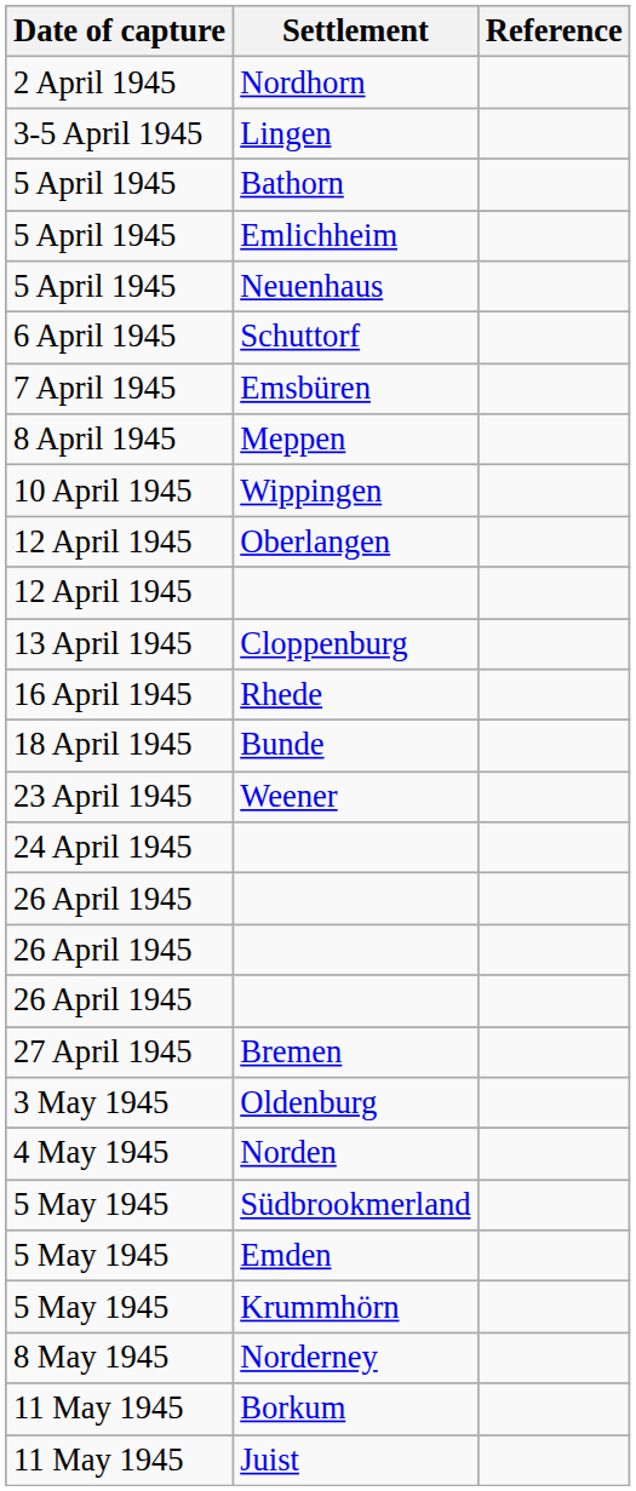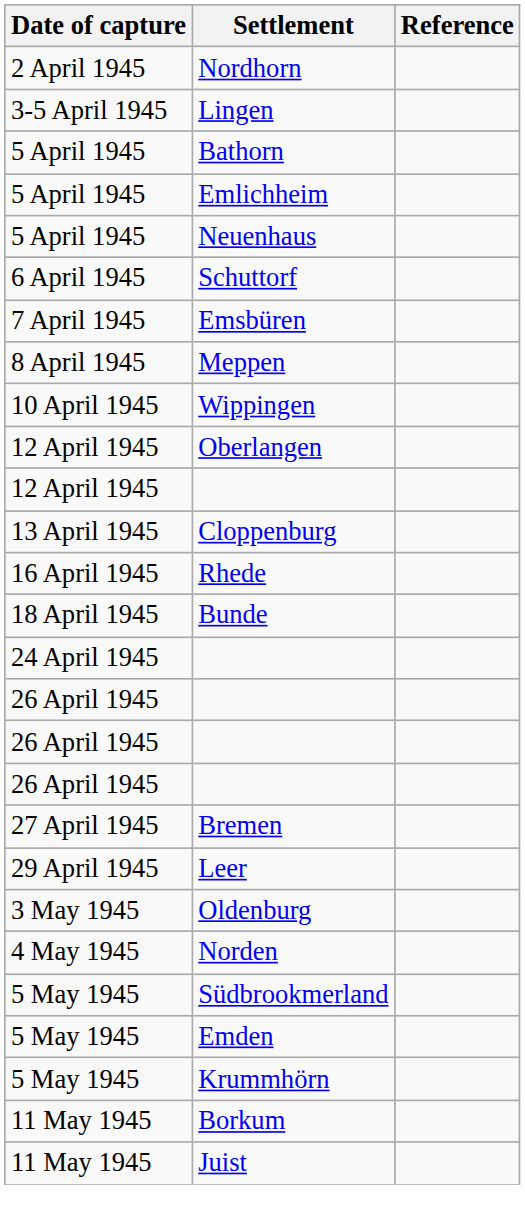 <table class="wikitable">
 <tr>
 <th>Date of capture</th>
 <th>Settlement</th>
 <th>Reference</th>
 </tr>
 <tr>
 <td>2 April 1945</td>
 <td><a href='#'>Nordhorn</a></td>
 <td></td>
 </tr>
 <tr>
 <td>3-5 April 1945</td>
 <td><a href='#'>Lingen</a></td>
 <td></td>
 </tr>
 <tr>
 <td>5 April 1945</td>
 <td><a href='#'>Bathorn</a></td>
 <td></td>
 </tr>
 <tr>
 <td>5 April 1945</td>
 <td><a href='#'>Emlichheim</a></td>
 <td></td>
 </tr>
 <tr>
 <td>5 April 1945</td>
 <td><a href='#'>Neuenhaus</a></td>
 <td></td>
 </tr>
 <tr>
 <td>6 April 1945</td>
 <td><a href='#'>Schuttorf</a></td>
 <td></td>
 </tr>
 <tr>
 <td>7 April 1945</td>
 <td><a href='#'>Emsbüren</a></td>
 <td></td>
 </tr>
 <tr>
 <td>8 April 1945</td>
 <td><a href='#'>Meppen</a></td>
 <td></td>
 </tr>
 <tr>
 <td>10 April 1945</td>
 <td><a href='#'>Wippingen</a></td>
 <td></td>
 </tr>
 <tr>
 <td>12 April 1945</td>
 <td><a href='#'>Oberlangen</a></td>
 <td></td>
 </tr>
 <tr>
 <td>12 April 1945</td>
 <td></td>
 <td></td>
 </tr>
 <tr>
 <td>13 April 1945</td>
 <td><a href='#'>Cloppenburg</a></td>
 <td></td>
 </tr>
 <tr>
 <td>16 April 1945</td>
 <td><a href='#'>Rhede</a></td>
 <td></td>
 </tr>
 <tr>
 <td>18 April 1945</td>
 <td><a href='#'>Bunde</a></td>
 <td></td>
 </tr>
 <tr>
-<td>23 April 1945</td>
-<td><a href='#'>Weener</a></td>
-<td></td>
-</tr>
-<tr>
 <td>24 April 1945</td>
 <td></td>
 <td></td>
 </tr>
 <tr>
 <td>26 April 1945</td>
 <td></td>
 <td></td>
 </tr>
 <tr>
 <td>26 April 1945</td>
 <td></td>
 <td></td>
 </tr>
 <tr>
 <td>26 April 1945</td>
 <td></td>
 <td></td>
 </tr>
 <tr>
 <td>27 April 1945</td>
 <td><a href='#'>Bremen</a></td>
+<td></td>
+</tr>
+<tr>
+<td>29 April 1945</td>
+<td><a href='#'>Leer</a></td>
 <td></td>
 </tr>
 <tr>
 <td>3 May 1945</td>
 <td><a href='#'>Oldenburg</a></td>
 <td></td>
 </tr>
 <tr>
 <td>4 May 1945</td>
 <td><a href='#'>Norden</a></td>
 <td></td>
 </tr>
 <tr>
 <td>5 May 1945</td>
 <td><a href='#'>Südbrookmerland</a></td>
 <td></td>
 </tr>
 <tr>
 <td>5 May 1945</td>
 <td><a href='#'>Emden</a></td>
 <td></td>
 </tr>
 <tr>
 <td>5 May 1945</td>
 <td><a href='#'>Krummhörn</a></td>
 <td></td>
 </tr>
 <tr>
-<td>8 May 1945</td>
-<td><a href='#'>Norderney</a></td>
-<td></td>
-</tr>
-<tr>
 <td>11 May 1945</td>
 <td><a href='#'>Borkum</a></td>
 <td></td>
 </tr>
 <tr>
 <td>11 May 1945</td>
 <td><a href='#'>Juist</a></td>
 <td></td>
 </tr>
 </table>
